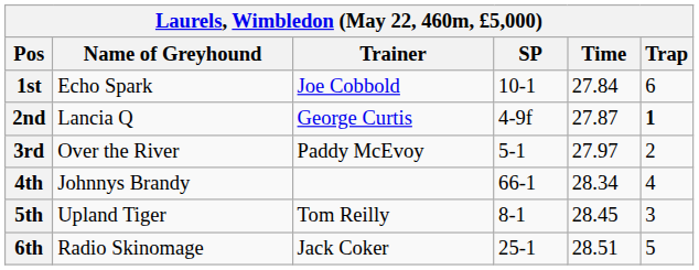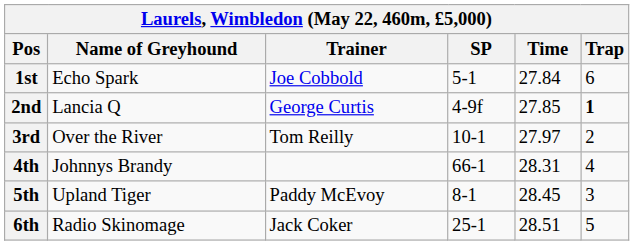 <table class="wikitable">
 <tr>
 <th colspan="6"><a href='#'>Laurels</a>, <a href='#'>Wimbledon</a> (May 22, 460m, £5,000)</th>
 </tr>
 <tr>
 <th width=30>Pos</th>
 <th width=180>Name of Greyhound</th>
 <th width=150>Trainer</th>
 <th width=50>SP</th>
 <th width=50>Time</th>
 <th width=30>Trap</th>
 </tr>
 <tr>
 <th>1st</th>
 <td>Echo Spark</td>
 <td><a href='#'>Joe Cobbold</a></td>
-<td>10-1</td>
+<td>5-1</td>
 <td>27.84</td>
 <td>6</td>
 </tr>
 <tr>
 <th>2nd</th>
 <td>Lancia Q</td>
 <td><a href='#'>George Curtis</a></td>
 <td>4-9f</td>
-<td>27.87</td>
+<td>27.85</td>
 <td><strong>1</strong></td>
 </tr>
 <tr>
 <th>3rd</th>
 <td>Over the River</td>
-<td>Paddy McEvoy</td>
-<td>5-1</td>
+<td>Tom Reilly</td>
+<td>10-1</td>
 <td>27.97</td>
 <td>2</td>
 </tr>
 <tr>
 <th>4th</th>
 <td>Johnnys Brandy</td>
 <td></td>
 <td>66-1</td>
-<td>28.34</td>
+<td>28.31</td>
 <td>4</td>
 </tr>
 <tr>
 <th>5th</th>
 <td>Upland Tiger</td>
-<td>Tom Reilly</td>
+<td>Paddy McEvoy</td>
 <td>8-1</td>
 <td>28.45</td>
 <td>3</td>
 </tr>
 <tr>
 <th>6th</th>
 <td>Radio Skinomage</td>
 <td>Jack Coker</td>
 <td>25-1</td>
 <td>28.51</td>
 <td>5</td>
 </tr>
 </table>
